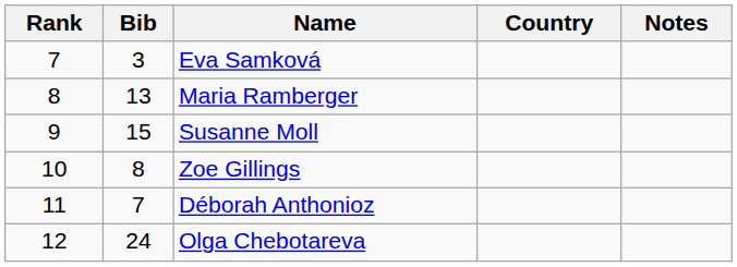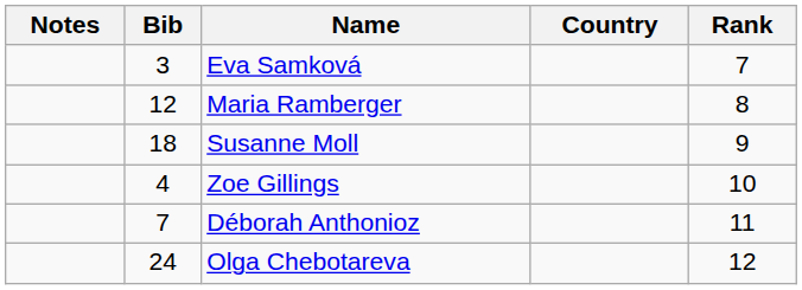 <table class="wikitable" style="text-align:center;" width=40%>
 <tr>
-<th>Rank</th>
+<th>Notes</th>
 <th>Bib</th>
 <th>Name</th>
 <th>Country</th>
-<th>Notes</th>
+<th>Rank</th>
 </tr>
 <tr>
-<td>7</td>
+<td></td>
 <td>3</td>
 <td align=left><a href='#'>Eva Samková</a></td>
 <td align=left></td>
-<td></td>
+<td>7</td>
 </tr>
 <tr>
-<td>8</td>
-<td>13</td>
+<td></td>
+<td>12</td>
 <td align=left><a href='#'>Maria Ramberger</a></td>
 <td align=left></td>
-<td></td>
+<td>8</td>
 </tr>
 <tr>
-<td>9</td>
-<td>15</td>
+<td></td>
+<td>18</td>
 <td align=left><a href='#'>Susanne Moll</a></td>
 <td align=left></td>
-<td></td>
+<td>9</td>
 </tr>
 <tr>
-<td>10</td>
-<td>8</td>
+<td></td>
+<td>4</td>
 <td align=left><a href='#'>Zoe Gillings</a></td>
 <td align=left></td>
-<td></td>
+<td>10</td>
 </tr>
 <tr>
-<td>11</td>
+<td></td>
 <td>7</td>
 <td align=left><a href='#'>Déborah Anthonioz</a></td>
 <td align=left></td>
-<td></td>
+<td>11</td>
 </tr>
 <tr>
-<td>12</td>
+<td></td>
 <td>24</td>
 <td align=left><a href='#'>Olga Chebotareva</a></td>
 <td align=left></td>
-<td></td>
+<td>12</td>
 </tr>
 </table>
